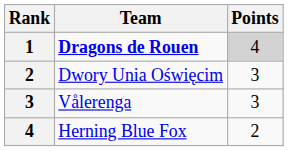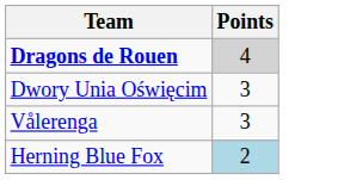 <table class="wikitable" style="text-align: center;">
 <tr>
-<th>Rank</th>
 <th>Team</th>
 <th>Points</th>
 </tr>
 <tr>
-<th>1</th>
 <td style="text-align: left;"> <strong><a href='#'>Dragons de Rouen</a></strong></td>
 <td style="background: lightgrey;">4</td>
 </tr>
 <tr>
-<th>2</th>
 <td style="text-align: left;"> <a href='#'>Dwory Unia Oświęcim</a></td>
 <td>3</td>
 </tr>
 <tr>
-<th>3</th>
 <td style="text-align: left;"> <a href='#'>Vålerenga</a></td>
 <td>3</td>
 </tr>
 <tr>
-<th>4</th>
 <td style="text-align: left;"> <a href='#'>Herning Blue Fox</a></td>
-<td>2</td>
+<td style="background: lightblue;">2</td>
 </tr>
 </table>
